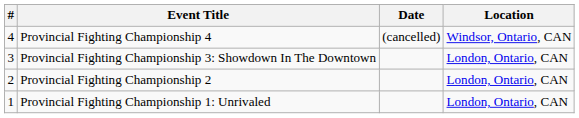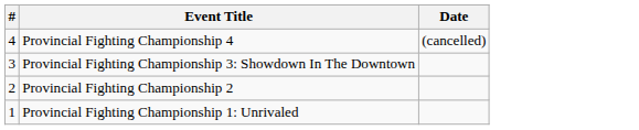 <table class="sortable wikitable succession-box" class="wikitable mw-collapsible mw-collapsed" style="font-size:90%">
 <tr>
 <th scope="col">#</th>
 <th scope="col">Event Title</th>
 <th scope="col">Date</th>
-<th scope="col">Location</th>
 </tr>
 <tr>
 <td align=center>4</td>
 <td>Provincial Fighting Championship 4</td>
 <td> (cancelled)</td>
-<td><a href='#'>Windsor, Ontario</a>, CAN</td>
 </tr>
 <tr>
 <td align=center>3</td>
 <td>Provincial Fighting Championship 3: Showdown In The Downtown</td>
 <td></td>
-<td><a href='#'>London, Ontario</a>, CAN</td>
 </tr>
 <tr>
 <td align=center>2</td>
 <td>Provincial Fighting Championship 2</td>
 <td></td>
-<td><a href='#'>London, Ontario</a>, CAN</td>
 </tr>
 <tr>
 <td align=center>1</td>
 <td>Provincial Fighting Championship 1: Unrivaled</td>
 <td></td>
-<td><a href='#'>London, Ontario</a>, CAN</td>
 </tr>
 </table>
